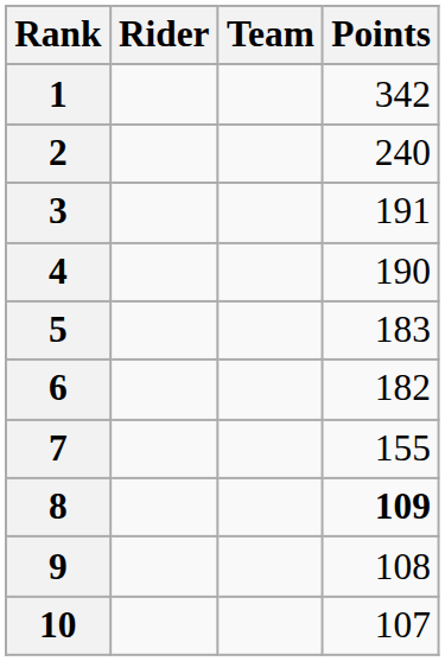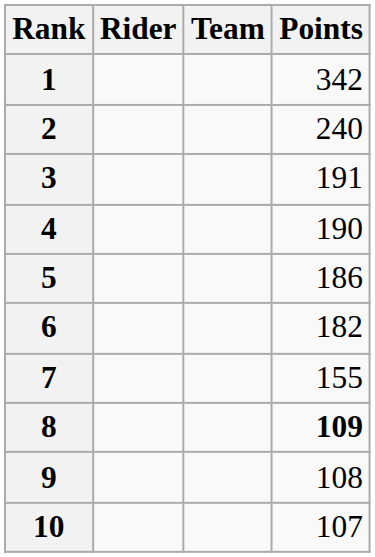 <table class="wikitable">
 <tr>
 <th scope="col">Rank</th>
 <th scope="col">Rider</th>
 <th scope="col">Team</th>
 <th scope="col">Points</th>
 </tr>
 <tr>
 <th scope="row">1</th>
 <td> </td>
 <td></td>
 <td style="text-align:right;">342</td>
 </tr>
 <tr>
 <th scope="row">2</th>
 <td></td>
 <td></td>
 <td style="text-align:right;">240</td>
 </tr>
 <tr>
 <th scope="row">3</th>
 <td> </td>
 <td></td>
 <td style="text-align:right;">191</td>
 </tr>
 <tr>
 <th scope="row">4</th>
 <td></td>
 <td></td>
 <td style="text-align:right;">190</td>
 </tr>
 <tr>
 <th scope="row">5</th>
 <td></td>
 <td></td>
-<td style="text-align:right;">183</td>
+<td style="text-align:right;">186</td>
 </tr>
 <tr>
 <th scope="row">6</th>
 <td></td>
 <td></td>
 <td style="text-align:right;">182</td>
 </tr>
 <tr>
 <th scope="row">7</th>
 <td></td>
 <td></td>
 <td style="text-align:right;">155</td>
 </tr>
 <tr>
 <th scope="row">8</th>
 <td></td>
 <td></td>
 <td style="text-align:right;"><strong>109</strong></td>
 </tr>
 <tr>
 <th scope="row">9</th>
 <td> </td>
 <td></td>
 <td style="text-align:right;">108</td>
 </tr>
 <tr>
 <th scope="row">10</th>
 <td> </td>
 <td></td>
 <td style="text-align:right;">107</td>
 </tr>
 </table>
